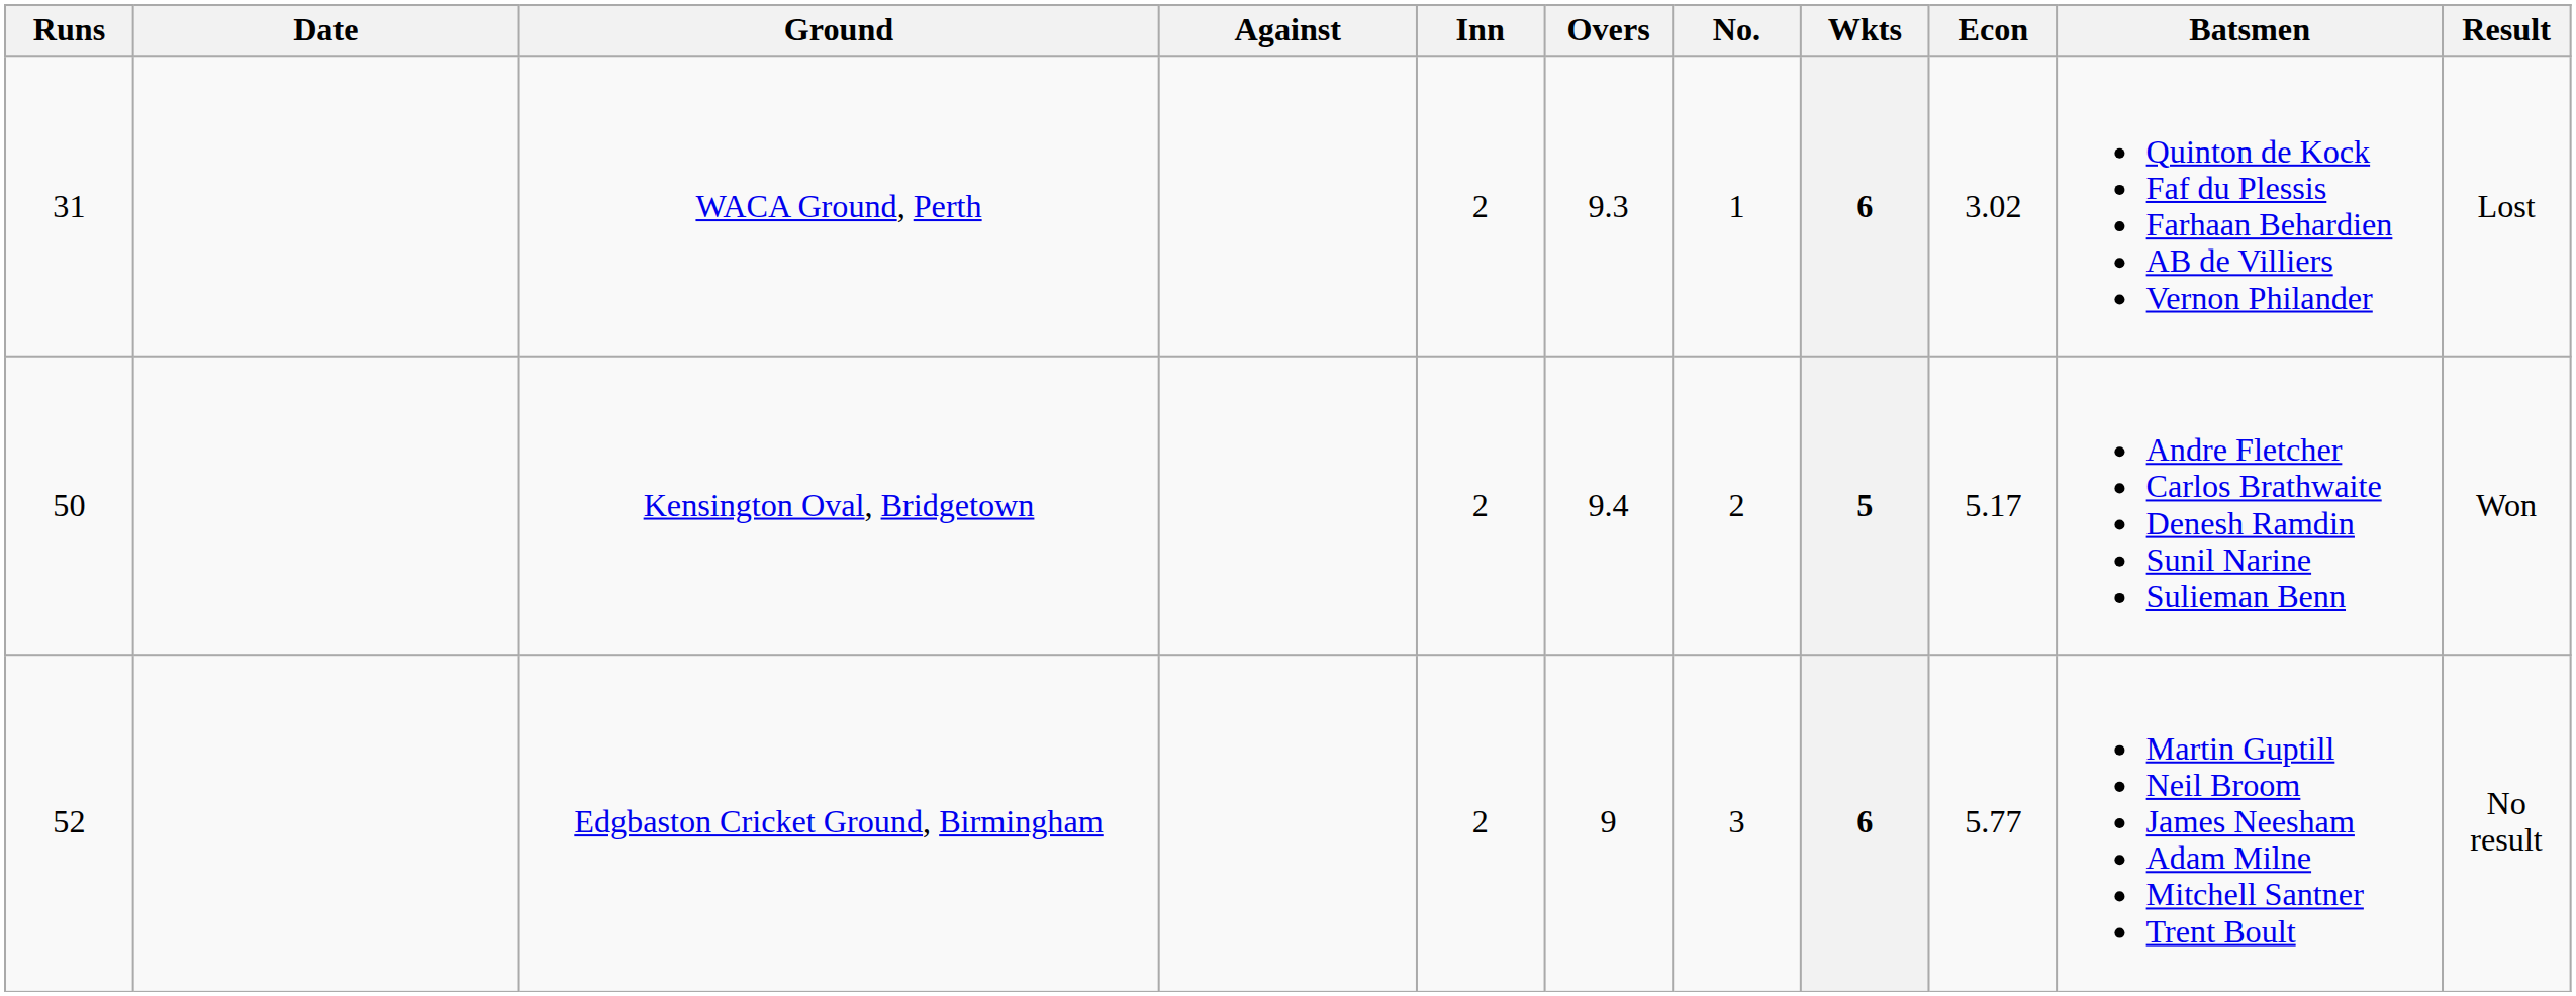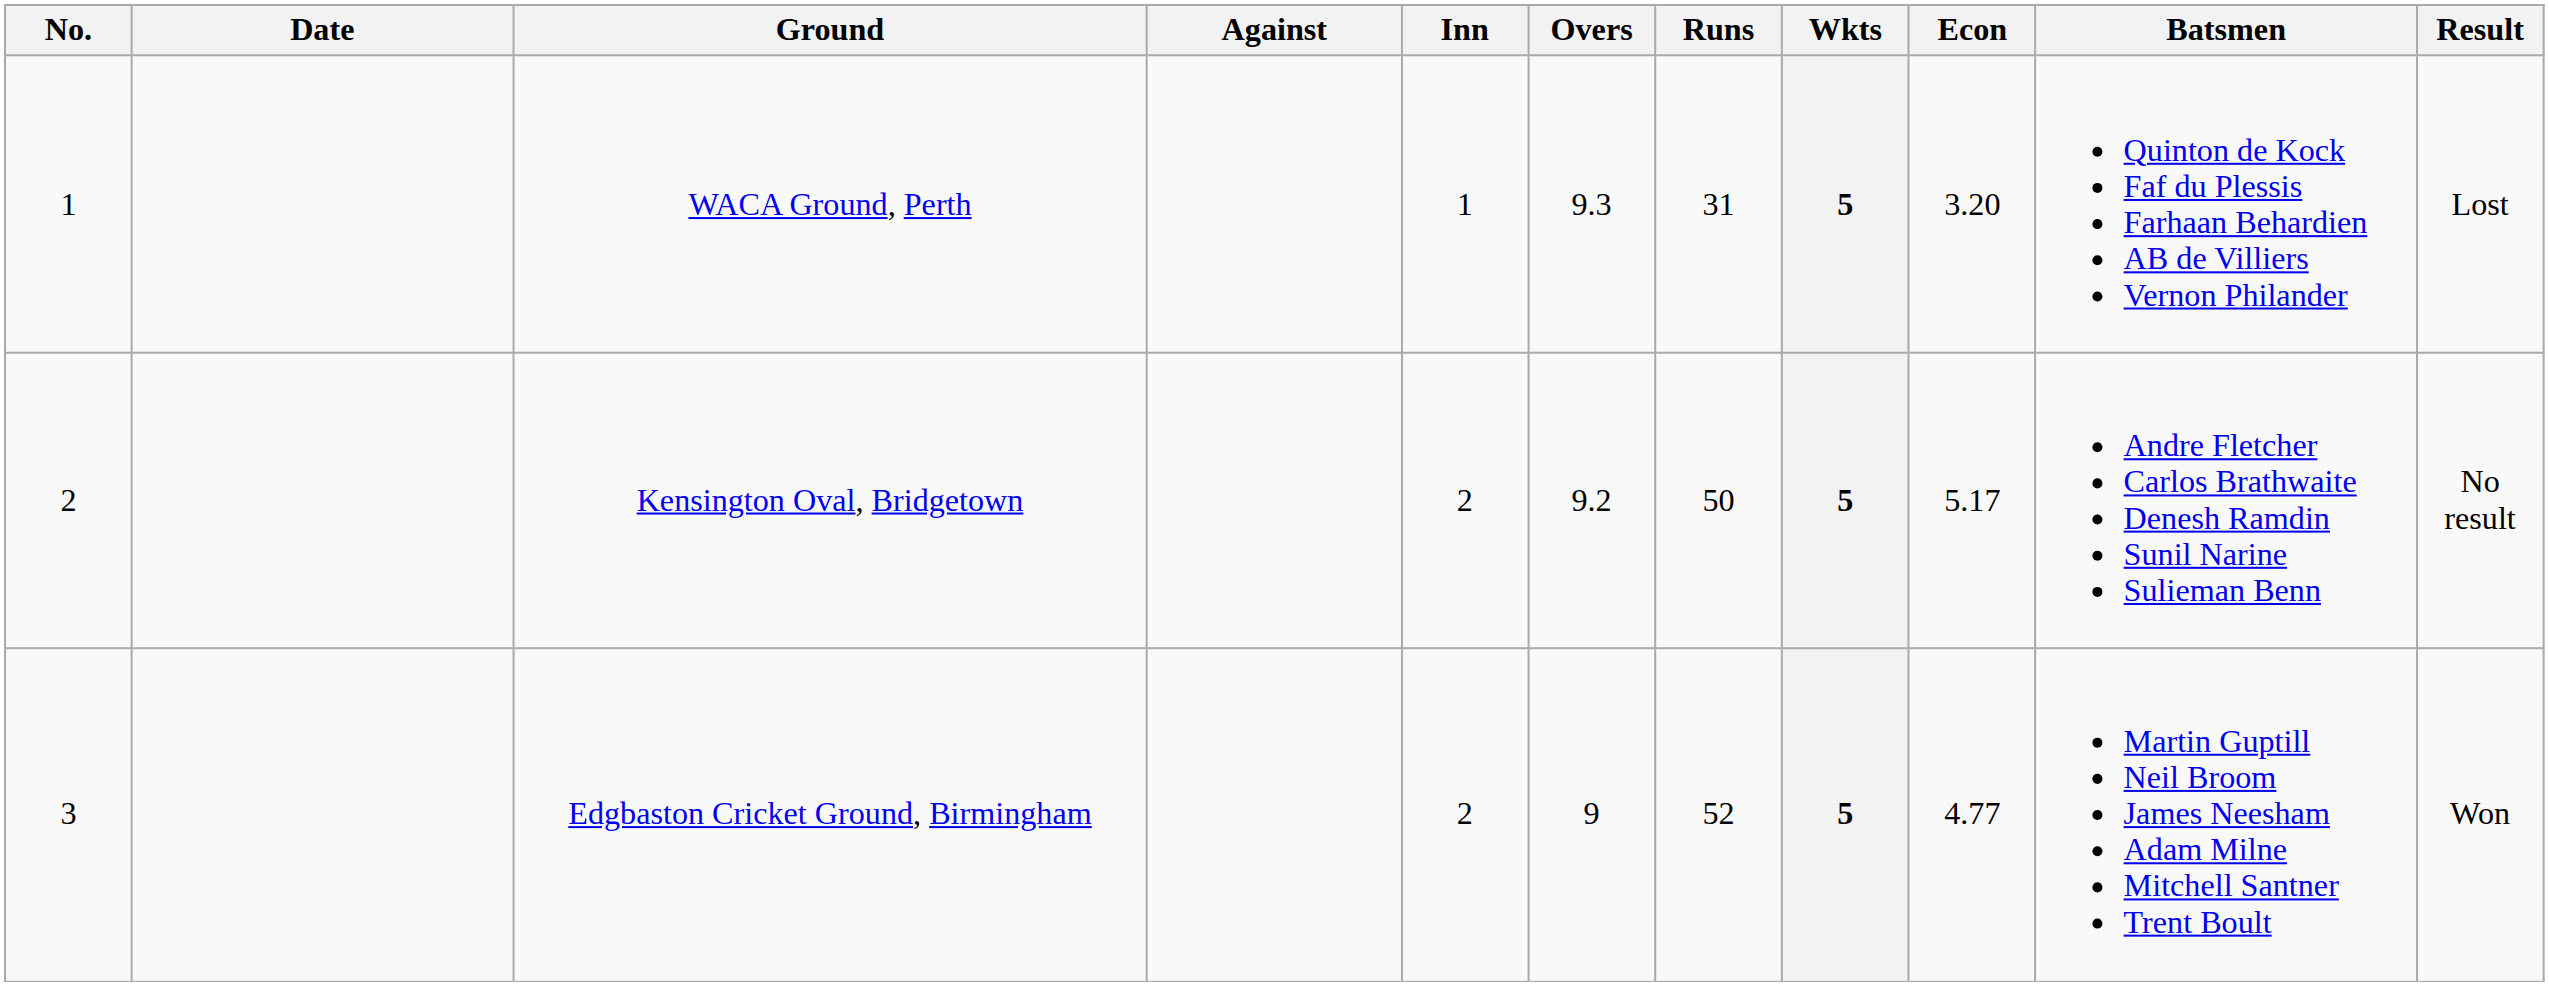 <table class="wikitable plainrowheaders sortable" style="width: 100%;">
 <tr>
-<th style="width:5%;">Runs</th>
+<th style="width:5%;">No.</th>
 <th style="width:15%;">Date</th>
 <th style="width:25%;">Ground</th>
 <th style="width:10%;">Against</th>
 <th style="width:5%;">Inn</th>
 <th style="width:5%;">Overs</th>
-<th style="width:5%;">No.</th>
+<th style="width:5%;">Runs</th>
 <th style="width:5%;">Wkts</th>
 <th style="width:5%;">Econ</th>
 <th class="unsortable" style="width:15%;">Batsmen</th>
 <th style="width:5%;">Result</th>
 </tr>
 <tr align="center">
-<td>31</td>
+<td>1</td>
 <td></td>
 <td><a href='#'>WACA Ground</a>, <a href='#'>Perth</a></td>
 <td></td>
-<td>2</td>
+<td>1</td>
 <td>9.3</td>
-<td>1</td>
-<th scope="row">6</th>
-<td>3.02</td>
+<td>31</td>
+<th scope="row">5</th>
+<td>3.20</td>
 <td align="left"><br><ul><li><a href='#'>Quinton de Kock</a></li><li><a href='#'>Faf du Plessis</a></li><li><a href='#'>Farhaan Behardien</a></li><li><a href='#'>AB de Villiers</a></li><li><a href='#'>Vernon Philander</a></li></ul></td>
 <td>Lost</td>
 </tr>
 <tr align="center">
-<td>50</td>
+<td>2</td>
 <td></td>
 <td><a href='#'>Kensington Oval</a>, <a href='#'>Bridgetown</a></td>
 <td></td>
 <td>2</td>
-<td>9.4</td>
-<td>2</td>
+<td>9.2</td>
+<td>50</td>
 <th scope="row">5</th>
 <td>5.17</td>
 <td align="left"><br><ul><li><a href='#'>Andre Fletcher</a></li><li><a href='#'>Carlos Brathwaite</a></li><li><a href='#'>Denesh Ramdin</a></li><li><a href='#'>Sunil Narine</a></li><li><a href='#'>Sulieman Benn</a></li></ul></td>
-<td>Won</td>
+<td>No result</td>
 </tr>
 <tr align="center">
-<td>52</td>
+<td>3</td>
 <td></td>
 <td><a href='#'>Edgbaston Cricket Ground</a>, <a href='#'>Birmingham</a></td>
 <td></td>
 <td>2</td>
 <td>9</td>
-<td>3</td>
-<th scope="row">6</th>
-<td>5.77</td>
+<td>52</td>
+<th scope="row">5</th>
+<td>4.77</td>
 <td align="left"><br><ul><li><a href='#'>Martin Guptill</a></li><li><a href='#'>Neil Broom</a></li><li><a href='#'>James Neesham</a></li><li><a href='#'>Adam Milne</a></li><li><a href='#'>Mitchell Santner</a></li><li><a href='#'>Trent Boult</a></li></ul></td>
-<td>No result</td>
+<td>Won</td>
 </tr>
 </table>
